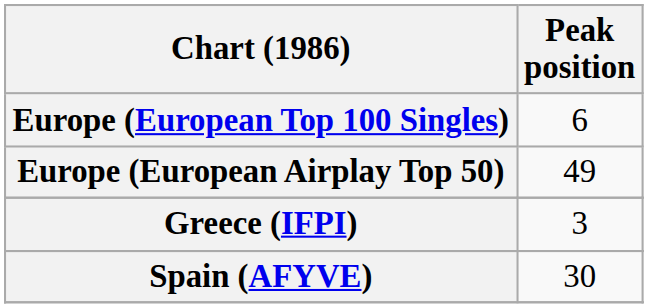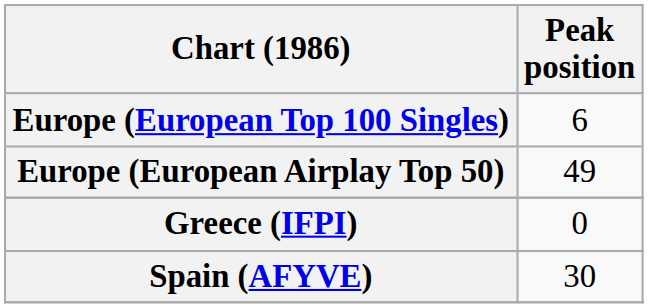 <table class="wikitable sortable plainrowheaders" style="text-align:center">
 <tr>
 <th>Chart (1986)</th>
 <th>Peak<br>position</th>
 </tr>
 <tr>
 <th scope="row">Europe (<a href='#'>European Top 100 Singles</a>)</th>
 <td align="center">6</td>
 </tr>
 <tr>
 <th scope="row">Europe (European Airplay Top 50)</th>
 <td style="text-align:center;">49</td>
 </tr>
 <tr>
 </tr>
 <tr>
 <th scope="row">Greece (<a href='#'>IFPI</a>)</th>
-<td align="center">3</td>
+<td align="center">0</td>
 </tr>
 <tr>
 </tr>
 <tr>
 <th scope="row">Spain (<a href='#'>AFYVE</a>)</th>
 <td align="center">30</td>
 </tr>
 <tr>
 </tr>
 <tr>
 </tr>
 <tr>
 </tr>
 </table>
